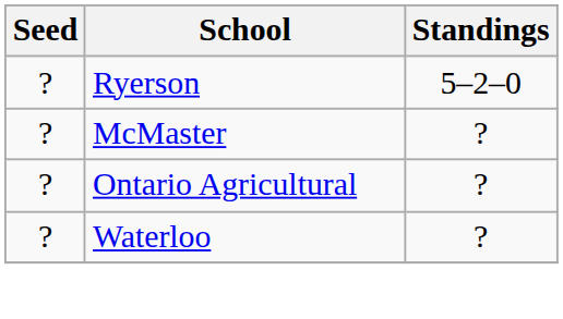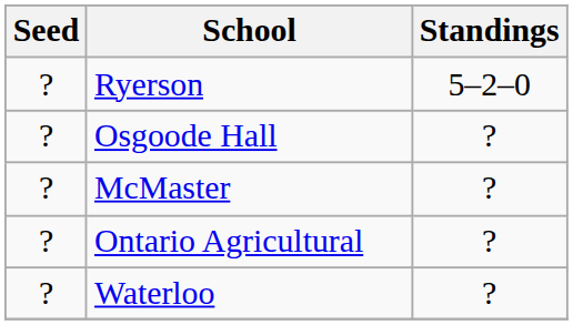 <table class="wikitable">
 <tr>
 <th>Seed</th>
 <th style="width:150px">School</th>
 <th>Standings</th>
 </tr>
 <tr>
 <td align=center>?</td>
 <td><a href='#'>Ryerson</a></td>
 <td align=center>5–2–0</td>
+</tr>
+<tr>
+<td align=center>?</td>
+<td><a href='#'>Osgoode Hall</a></td>
+<td align=center>?</td>
 </tr>
 <tr>
 <td align=center>?</td>
 <td><a href='#'>McMaster</a></td>
 <td align=center>?</td>
 </tr>
 <tr>
 <td align=center>?</td>
 <td><a href='#'>Ontario Agricultural</a></td>
 <td align=center>?</td>
 </tr>
 <tr>
 <td align=center>?</td>
 <td><a href='#'>Waterloo</a></td>
 <td align=center>?</td>
 </tr>
 <tr>
 </tr>
 </table>
